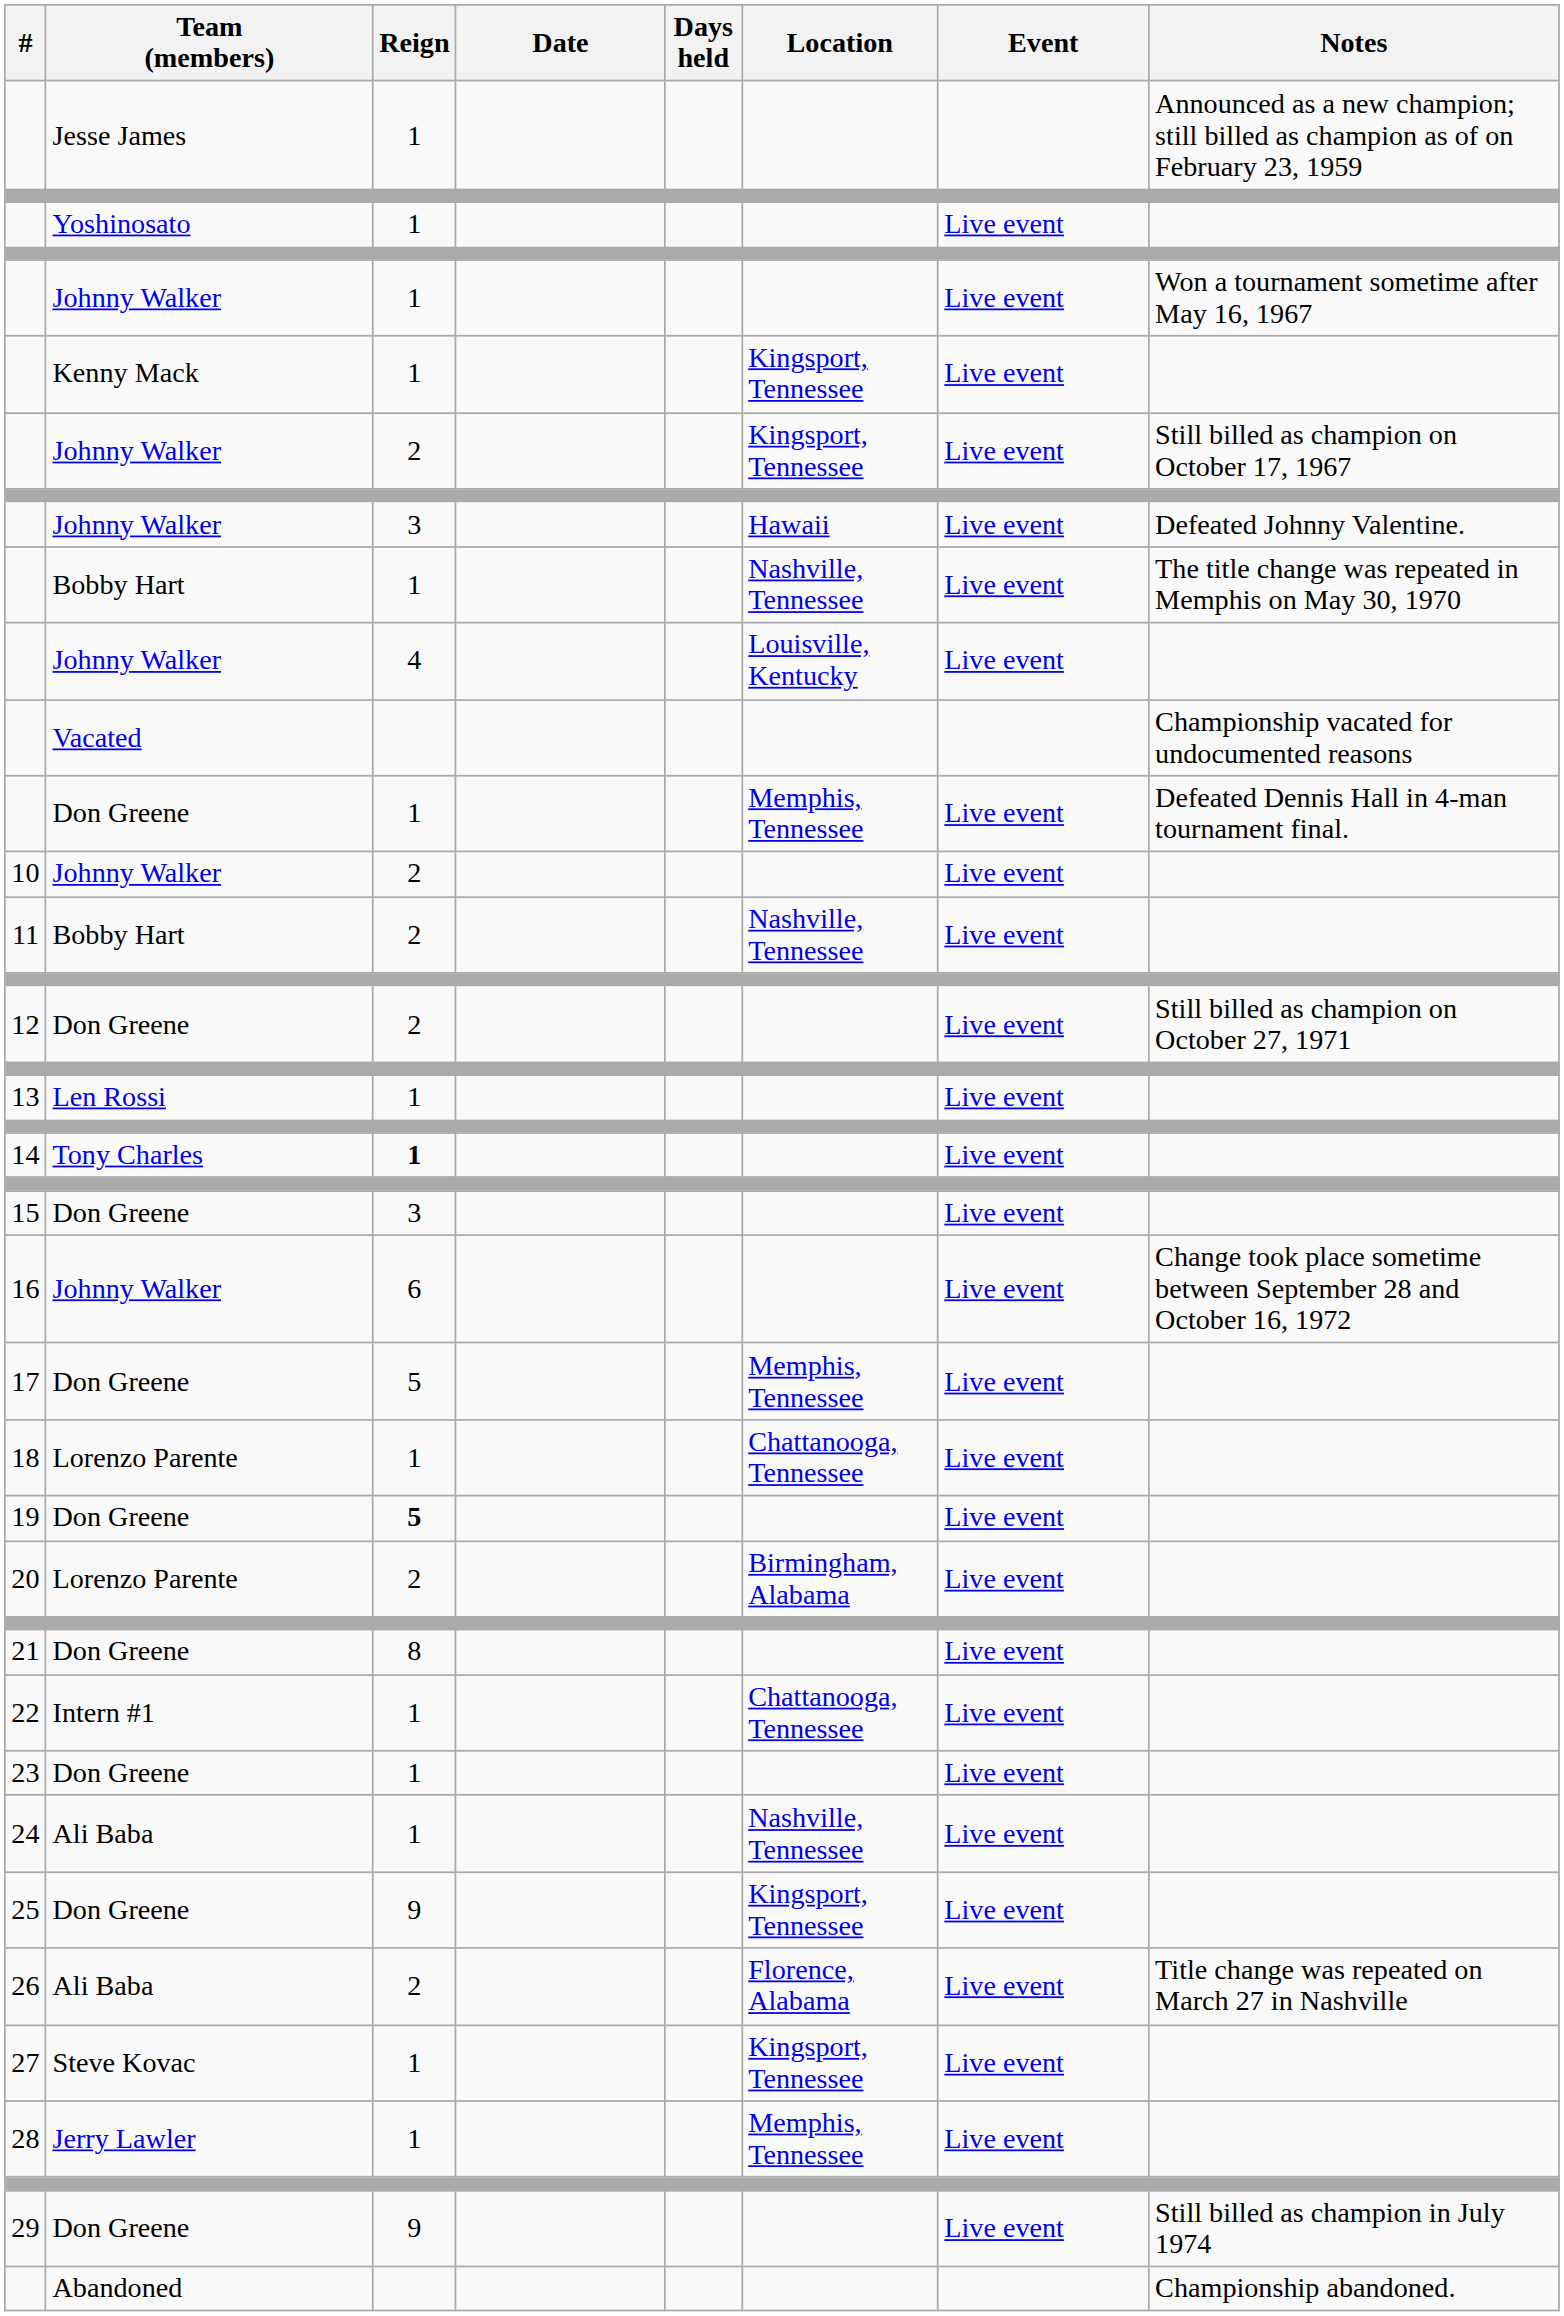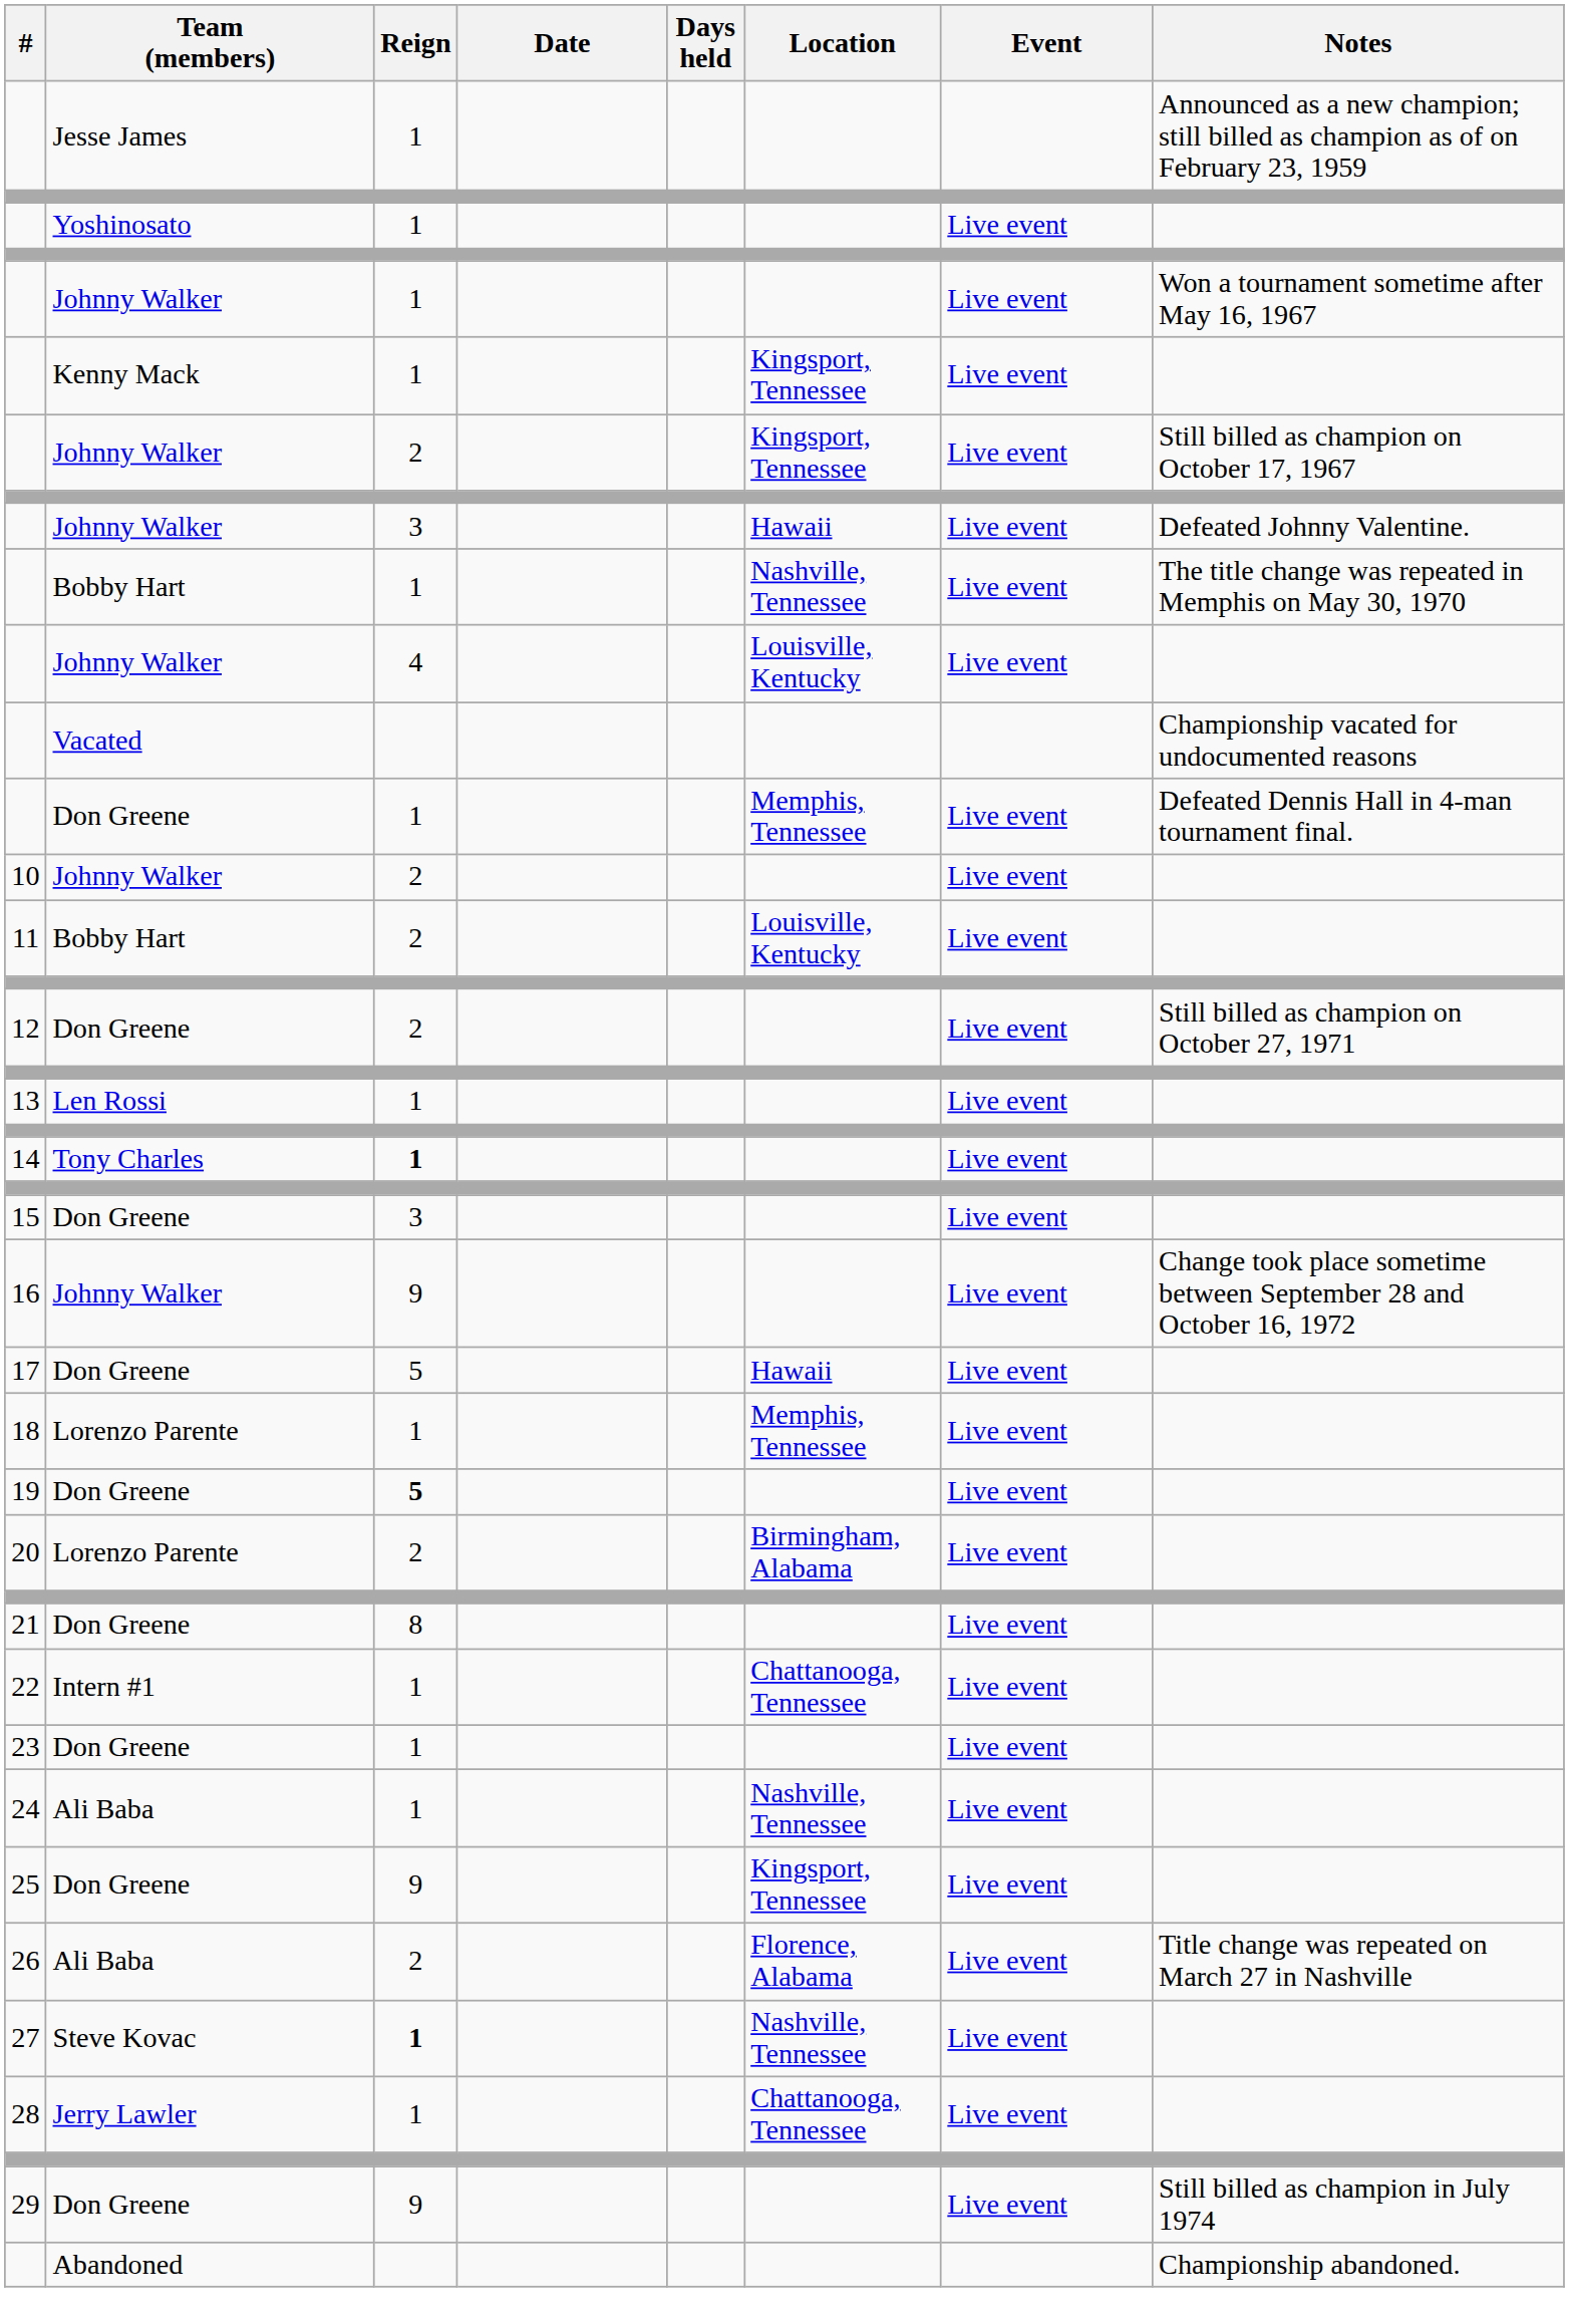 <table class="wikitable sortable" width=100%>
 <tr>
 <th width=0%>#</th>
 <th width=23% class="unsortable">Team<br>(members)</th>
 <th width=0%>Reign</th>
 <th width=15%>Date</th>
 <th width=5%>Days<br>held</th>
 <th width=13%>Location</th>
 <th width=15%>Event</th>
 <th width=40% class="unsortable">Notes</th>
 </tr>
 <tr>
 <td align=center></td>
 <td>Jesse James</td>
 <td align=center>1</td>
 <td> </td>
 <td align="center"></td>
 <td></td>
 <td></td>
 <td>Announced as a new champion; still billed as champion as of on February 23, 1959</td>
 </tr>
 <tr>
 <td style="background: #aaaaaa;" colspan=8></td>
 </tr>
 <tr>
 <td align=center></td>
 <td><a href='#'>Yoshinosato</a></td>
 <td align=center>1</td>
 <td> </td>
 <td align="center"></td>
 <td></td>
 <td><a href='#'>Live event</a></td>
 <td> </td>
 </tr>
 <tr>
 <td style="background: #aaaaaa;" colspan=8></td>
 </tr>
 <tr>
 <td align=center></td>
 <td><a href='#'>Johnny Walker</a></td>
 <td align=center>1</td>
 <td></td>
 <td align="center"></td>
 <td></td>
 <td><a href='#'>Live event</a></td>
 <td>Won a tournament sometime after May 16, 1967</td>
 </tr>
 <tr>
 <td align=center></td>
 <td>Kenny Mack</td>
 <td align=center>1</td>
 <td></td>
 <td align="center"></td>
 <td><a href='#'>Kingsport, Tennessee</a></td>
 <td><a href='#'>Live event</a></td>
 <td> </td>
 </tr>
 <tr>
 <td align=center></td>
 <td><a href='#'>Johnny Walker</a></td>
 <td align=center>2</td>
 <td></td>
 <td align="center"></td>
 <td><a href='#'>Kingsport, Tennessee</a></td>
 <td><a href='#'>Live event</a></td>
 <td>Still billed as champion on October 17, 1967</td>
 </tr>
 <tr>
 <td style="background: #aaaaaa;" colspan=8></td>
 </tr>
 <tr>
 <td align=center></td>
 <td><a href='#'>Johnny Walker</a></td>
 <td align=center>3</td>
 <td> </td>
 <td align="center"></td>
 <td><a href='#'>Hawaii</a></td>
 <td><a href='#'>Live event</a></td>
 <td>Defeated Johnny Valentine.</td>
 </tr>
 <tr>
 <td align=center></td>
 <td>Bobby Hart</td>
 <td align=center>1</td>
 <td></td>
 <td align="center"></td>
 <td><a href='#'>Nashville, Tennessee</a></td>
 <td><a href='#'>Live event</a></td>
 <td>The title change was repeated in Memphis on May 30, 1970</td>
 </tr>
 <tr>
 <td align=center></td>
 <td><a href='#'>Johnny Walker</a></td>
 <td align=center>4</td>
 <td></td>
 <td align="center"></td>
 <td><a href='#'>Louisville, Kentucky</a></td>
 <td><a href='#'>Live event</a></td>
 <td> </td>
 </tr>
 <tr>
 <td align="center"></td>
 <td><a href='#'>Vacated</a></td>
 <td align="center"></td>
 <td></td>
 <td align="center"></td>
 <td></td>
 <td></td>
 <td>Championship vacated for undocumented reasons</td>
 </tr>
 <tr>
 <td align=center></td>
 <td>Don Greene</td>
 <td align=center>1</td>
 <td></td>
 <td align="center"></td>
 <td><a href='#'>Memphis, Tennessee</a></td>
 <td><a href='#'>Live event</a></td>
 <td>Defeated Dennis Hall in 4-man tournament final.</td>
 </tr>
 <tr>
 <td align=center>10</td>
 <td><a href='#'>Johnny Walker</a></td>
 <td align=center>2</td>
 <td> </td>
 <td align="center"></td>
 <td></td>
 <td><a href='#'>Live event</a></td>
 <td> </td>
 </tr>
 <tr>
 <td align=center>11</td>
 <td>Bobby Hart</td>
 <td align=center>2</td>
 <td></td>
 <td align="center"></td>
-<td><a href='#'>Nashville, Tennessee</a></td>
+<td><a href='#'>Louisville, Kentucky</a></td>
 <td><a href='#'>Live event</a></td>
 <td> </td>
 </tr>
 <tr>
 <td style="background: #aaaaaa;" colspan=8></td>
 </tr>
 <tr>
 <td align=center>12</td>
 <td>Don Greene</td>
 <td align=center>2</td>
 <td> </td>
 <td align="center"></td>
 <td></td>
 <td><a href='#'>Live event</a></td>
 <td>Still billed as champion on October 27, 1971</td>
 </tr>
 <tr>
 <td style="background: #aaaaaa;" colspan=8></td>
 </tr>
 <tr>
 <td align=center>13</td>
 <td><a href='#'>Len Rossi</a></td>
 <td align=center>1</td>
 <td> </td>
 <td align="center"></td>
 <td></td>
 <td><a href='#'>Live event</a></td>
 <td> </td>
 </tr>
 <tr>
 <td style="background: #aaaaaa;" colspan=8></td>
 </tr>
 <tr>
 <td align=center>14</td>
 <td><a href='#'>Tony Charles</a></td>
 <td align=center><strong>1</strong></td>
 <td> </td>
 <td align="center"></td>
 <td></td>
 <td><a href='#'>Live event</a></td>
 <td> </td>
 </tr>
 <tr>
 <td style="background: #aaaaaa;" colspan=8></td>
 </tr>
 <tr>
 <td align=center>15</td>
 <td>Don Greene</td>
 <td align=center>3</td>
 <td> </td>
 <td align="center"></td>
 <td></td>
 <td><a href='#'>Live event</a></td>
 <td> </td>
 </tr>
 <tr>
 <td align=center>16</td>
 <td><a href='#'>Johnny Walker</a></td>
-<td align=center>6</td>
+<td align=center>9</td>
 <td> </td>
 <td align="center"></td>
 <td></td>
 <td><a href='#'>Live event</a></td>
 <td>Change took place sometime between September 28 and October 16, 1972</td>
 </tr>
 <tr>
 <td align=center>17</td>
 <td>Don Greene</td>
 <td align=center>5</td>
 <td></td>
 <td align="center"></td>
-<td><a href='#'>Memphis, Tennessee</a></td>
+<td><a href='#'>Hawaii</a></td>
 <td><a href='#'>Live event</a></td>
 <td> </td>
 </tr>
 <tr>
 <td align=center>18</td>
 <td>Lorenzo Parente</td>
 <td align=center>1</td>
 <td></td>
 <td align="center"></td>
-<td><a href='#'>Chattanooga, Tennessee</a></td>
+<td><a href='#'>Memphis, Tennessee</a></td>
 <td><a href='#'>Live event</a></td>
 <td> </td>
 </tr>
 <tr>
 <td align=center>19</td>
 <td>Don Greene</td>
 <td align=center><strong>5</strong></td>
 <td></td>
 <td align="center"></td>
 <td></td>
 <td><a href='#'>Live event</a></td>
 <td> </td>
 </tr>
 <tr>
 <td align=center>20</td>
 <td>Lorenzo Parente</td>
 <td align=center>2</td>
 <td></td>
 <td align="center"></td>
 <td><a href='#'>Birmingham, Alabama</a></td>
 <td><a href='#'>Live event</a></td>
 <td> </td>
 </tr>
 <tr>
 <td style="background: #aaaaaa;" colspan=8></td>
 </tr>
 <tr>
 <td align=center>21</td>
 <td>Don Greene</td>
 <td align=center>8</td>
 <td> </td>
 <td align="center"></td>
 <td></td>
 <td><a href='#'>Live event</a></td>
 <td> </td>
 </tr>
 <tr>
 <td align=center>22</td>
 <td>Intern #1</td>
 <td align=center>1</td>
 <td></td>
 <td align="center"></td>
 <td><a href='#'>Chattanooga, Tennessee</a></td>
 <td><a href='#'>Live event</a></td>
 <td> </td>
 </tr>
 <tr>
 <td align=center>23</td>
 <td>Don Greene</td>
 <td align=center>1</td>
 <td> </td>
 <td align="center"></td>
 <td></td>
 <td><a href='#'>Live event</a></td>
 <td> </td>
 </tr>
 <tr>
 <td align=center>24</td>
 <td>Ali Baba</td>
 <td align=center>1</td>
 <td></td>
 <td align="center"></td>
 <td><a href='#'>Nashville, Tennessee</a></td>
 <td><a href='#'>Live event</a></td>
 <td> </td>
 </tr>
 <tr>
 <td align=center>25</td>
 <td>Don Greene</td>
 <td align=center>9</td>
 <td></td>
 <td align="center"></td>
 <td><a href='#'>Kingsport, Tennessee</a></td>
 <td><a href='#'>Live event</a></td>
 <td> </td>
 </tr>
 <tr>
 <td align=center>26</td>
 <td>Ali Baba</td>
 <td align=center>2</td>
 <td></td>
 <td align="center"></td>
 <td><a href='#'>Florence, Alabama</a></td>
 <td><a href='#'>Live event</a></td>
 <td>Title change was repeated on March 27 in Nashville</td>
 </tr>
 <tr>
 <td align=center>27</td>
 <td>Steve Kovac</td>
-<td align=center>1</td>
+<td align=center><strong>1</strong></td>
 <td></td>
 <td align="center"></td>
-<td><a href='#'>Kingsport, Tennessee</a></td>
+<td><a href='#'>Nashville, Tennessee</a></td>
 <td><a href='#'>Live event</a></td>
 <td> </td>
 </tr>
 <tr>
 <td align=center>28</td>
 <td><a href='#'>Jerry Lawler</a></td>
 <td align=center>1</td>
 <td></td>
 <td align="center"></td>
-<td><a href='#'>Memphis, Tennessee</a></td>
+<td><a href='#'>Chattanooga, Tennessee</a></td>
 <td><a href='#'>Live event</a></td>
 <td> </td>
 </tr>
 <tr>
 <td style="background: #aaaaaa;" colspan=8></td>
 </tr>
 <tr>
 <td align=center>29</td>
 <td>Don Greene</td>
 <td align=center>9</td>
 <td> </td>
 <td align="center"></td>
 <td></td>
 <td><a href='#'>Live event</a></td>
 <td>Still billed as champion in July 1974</td>
 </tr>
 <tr>
 <td align="center"></td>
 <td>Abandoned</td>
 <td align="center"></td>
 <td></td>
 <td align="center"></td>
 <td></td>
 <td></td>
 <td>Championship abandoned.</td>
 </tr>
 </table>
